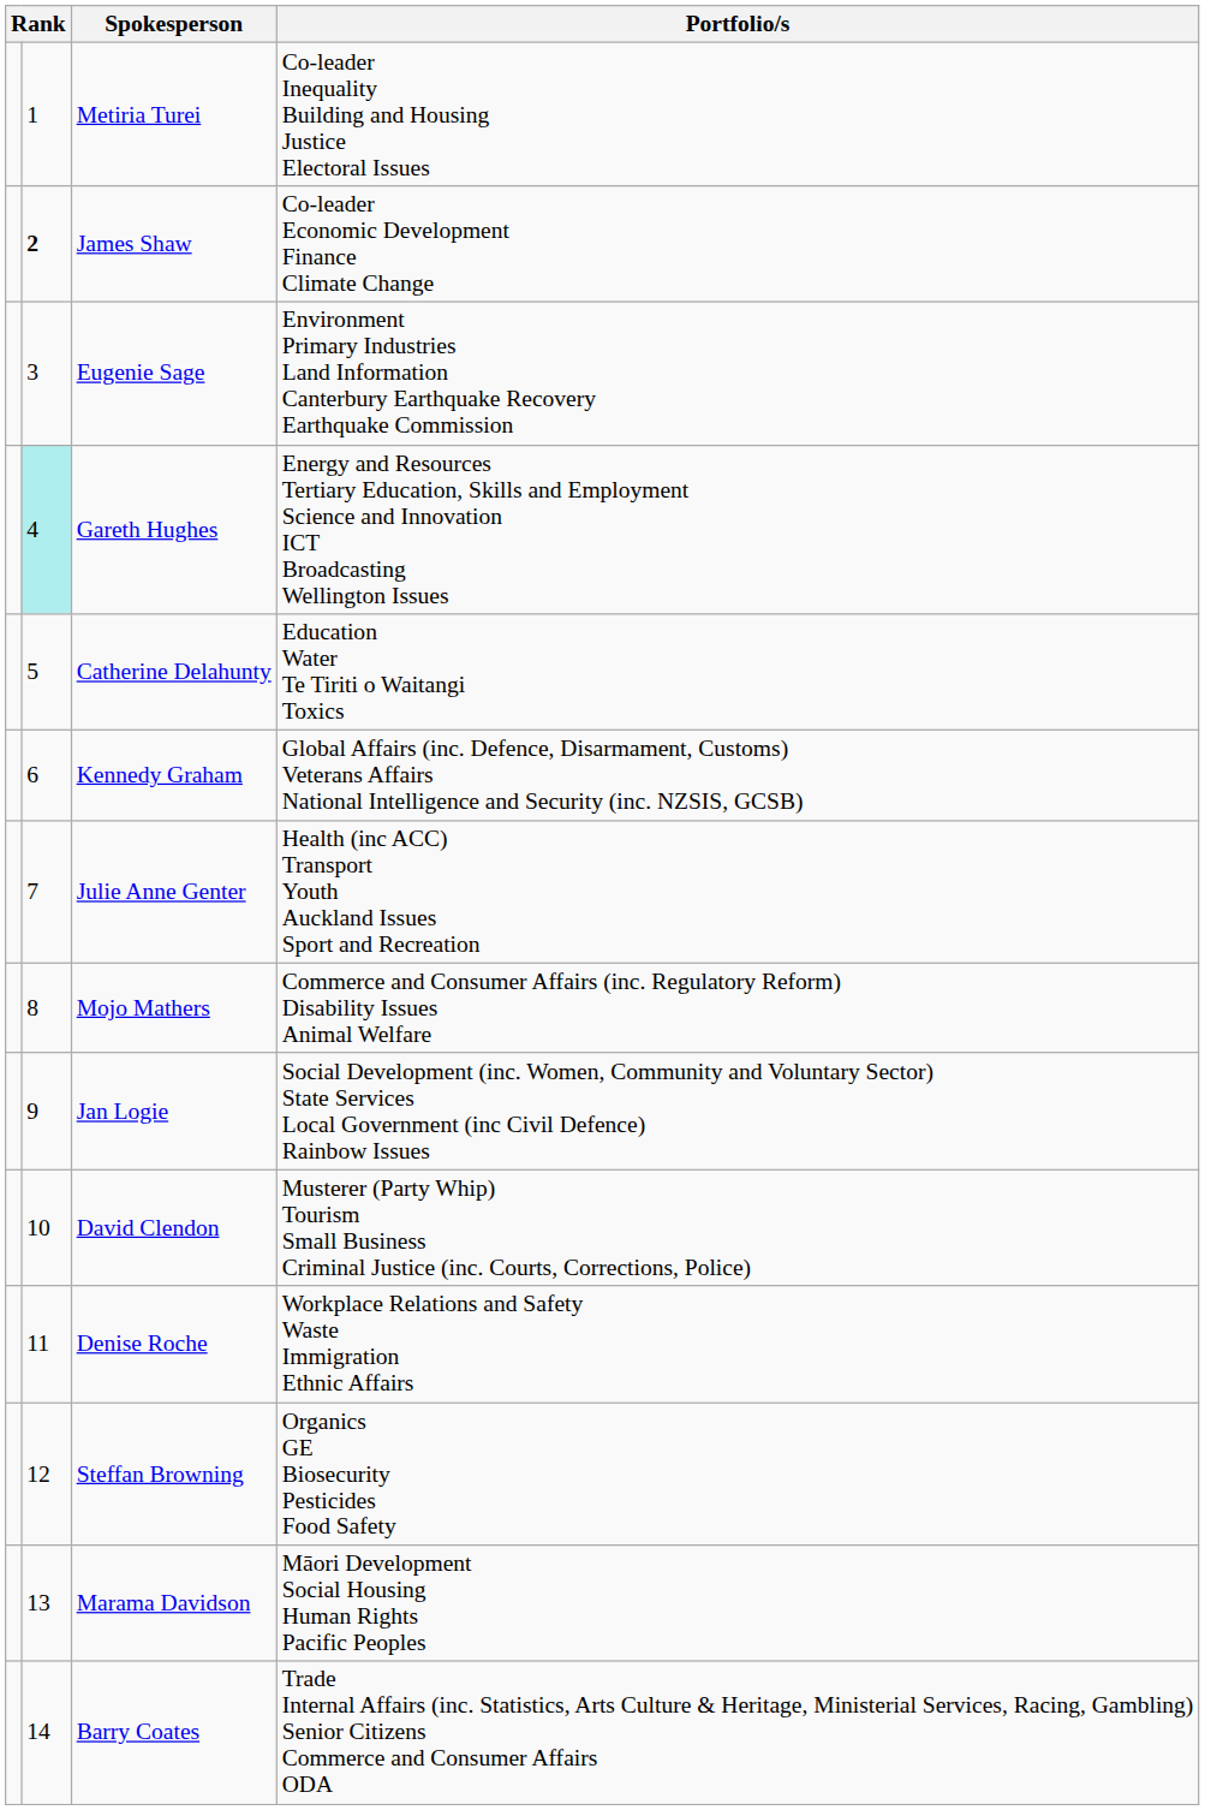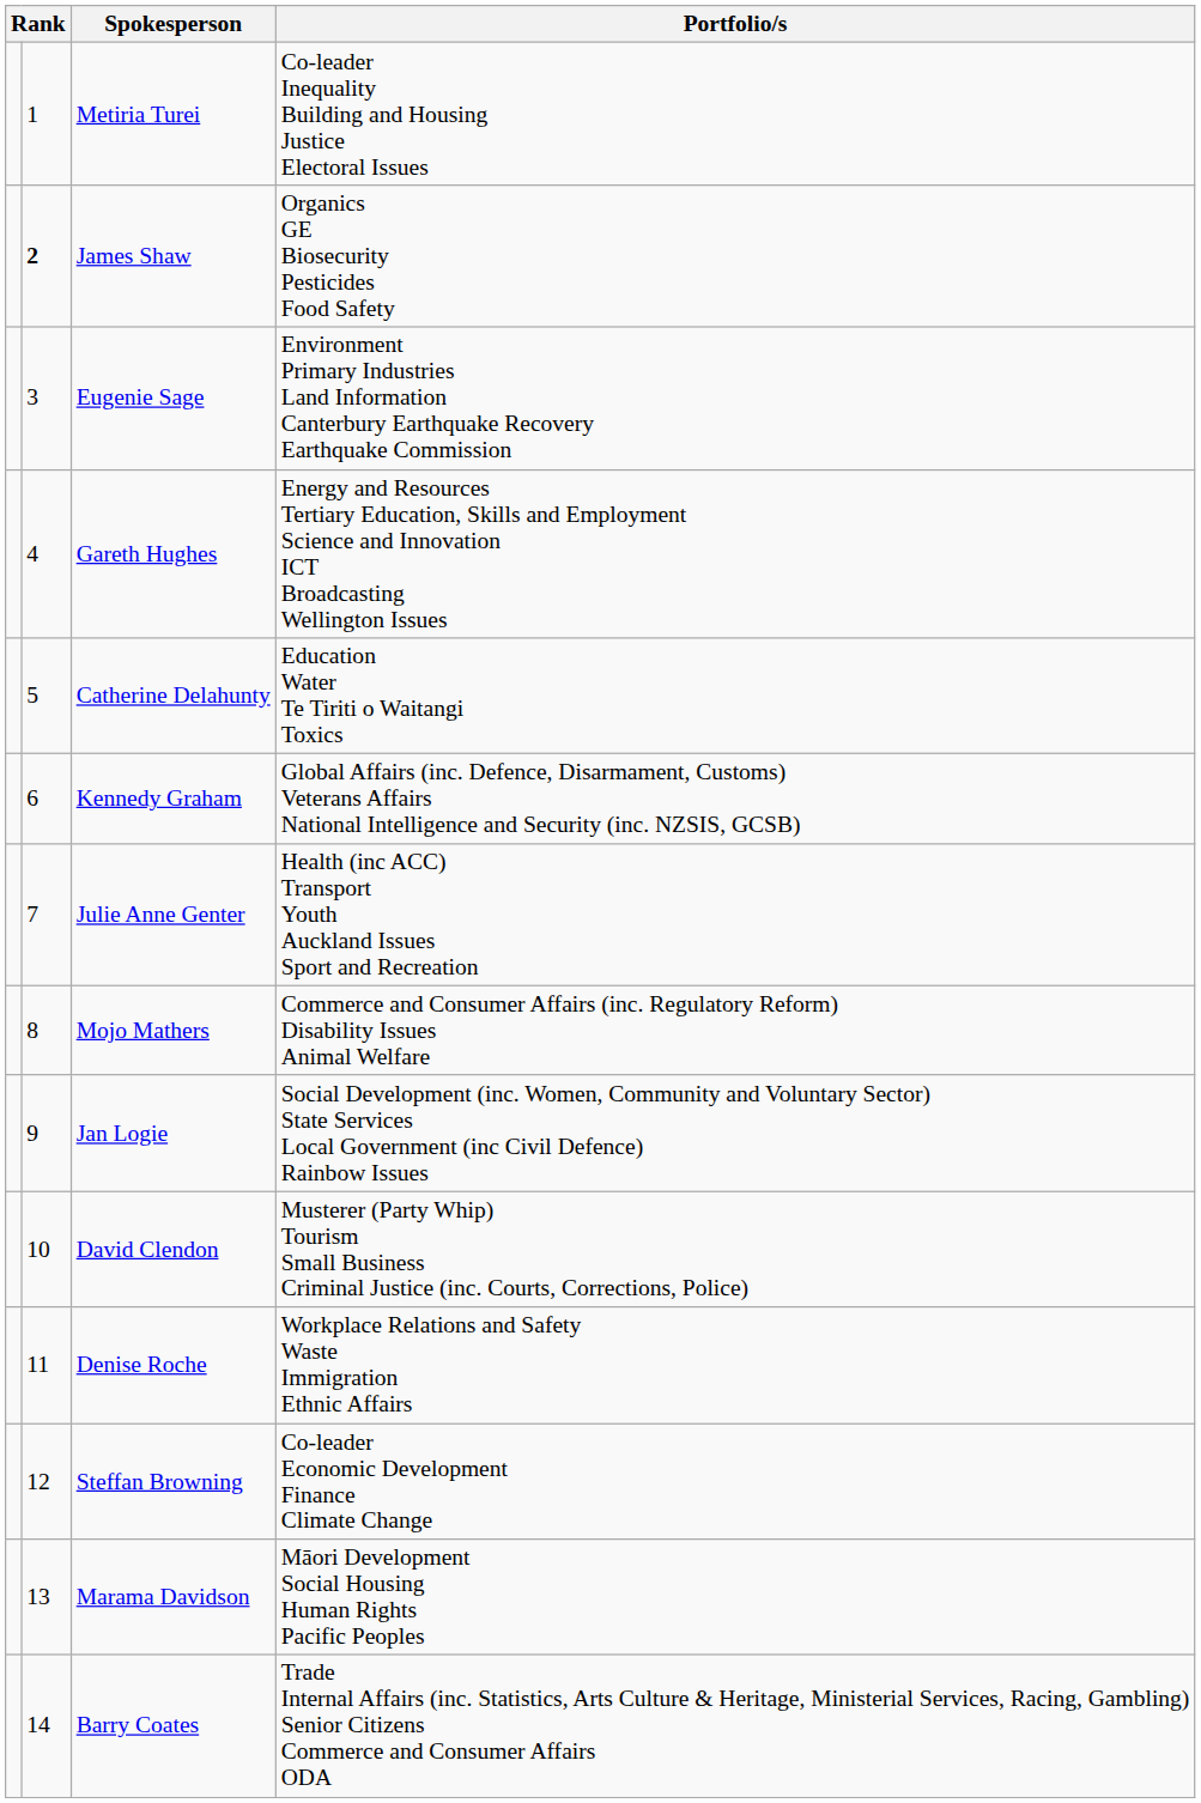 <table class="wikitable">
 <tr>
 <th colspan="2">Rank</th>
 <th>Spokesperson</th>
 <th>Portfolio/s</th>
 </tr>
 <tr>
 <td bgcolor=></td>
 <td>1</td>
 <td><a href='#'>Metiria Turei</a></td>
 <td>Co-leader<br>Inequality<br>Building and Housing<br>Justice<br>Electoral Issues</td>
 </tr>
 <tr>
 <td bgcolor=></td>
 <td><strong>2</strong></td>
 <td><a href='#'>James Shaw</a></td>
-<td>Co-leader<br>Economic Development<br>Finance<br>Climate Change</td>
+<td>Organics<br>GE<br>Biosecurity<br>Pesticides<br>Food Safety</td>
 </tr>
 <tr>
 <td bgcolor=></td>
 <td>3</td>
 <td><a href='#'>Eugenie Sage</a></td>
 <td>Environment<br>Primary Industries<br>Land Information<br>Canterbury Earthquake Recovery<br>Earthquake Commission</td>
 </tr>
 <tr>
 <td bgcolor=></td>
-<td style="background: paleturquoise;">4</td>
+<td>4</td>
 <td><a href='#'>Gareth Hughes</a></td>
 <td>Energy and Resources<br>Tertiary Education, Skills and Employment<br>Science and Innovation<br>ICT<br>Broadcasting<br>Wellington Issues</td>
 </tr>
 <tr>
 <td bgcolor=></td>
 <td>5</td>
 <td><a href='#'>Catherine Delahunty</a></td>
 <td>Education<br>Water<br>Te Tiriti o Waitangi<br>Toxics</td>
 </tr>
 <tr>
 <td bgcolor=></td>
 <td>6</td>
 <td><a href='#'>Kennedy Graham</a></td>
 <td>Global Affairs (inc. Defence, Disarmament, Customs)<br>Veterans Affairs<br>National Intelligence and Security (inc. NZSIS, GCSB)</td>
 </tr>
 <tr>
 <td bgcolor=></td>
 <td>7</td>
 <td><a href='#'>Julie Anne Genter</a></td>
 <td>Health (inc ACC)<br>Transport<br>Youth<br>Auckland Issues<br>Sport and Recreation</td>
 </tr>
 <tr>
 <td bgcolor=></td>
 <td>8</td>
 <td><a href='#'>Mojo Mathers</a></td>
 <td>Commerce and Consumer Affairs (inc. Regulatory Reform)<br>Disability Issues<br>Animal Welfare</td>
 </tr>
 <tr>
 <td bgcolor=></td>
 <td>9</td>
 <td><a href='#'>Jan Logie</a></td>
 <td>Social Development (inc. Women, Community and Voluntary Sector)<br>State Services<br>Local Government (inc Civil Defence)<br>Rainbow Issues</td>
 </tr>
 <tr>
 <td bgcolor=></td>
 <td>10</td>
 <td><a href='#'>David Clendon</a></td>
 <td>Musterer (Party Whip)<br>Tourism<br>Small Business<br>Criminal Justice (inc. Courts, Corrections, Police)</td>
 </tr>
 <tr>
 <td bgcolor=></td>
 <td>11</td>
 <td><a href='#'>Denise Roche</a></td>
 <td>Workplace Relations and Safety<br>Waste<br>Immigration<br>Ethnic Affairs</td>
 </tr>
 <tr>
 <td bgcolor=></td>
 <td>12</td>
 <td><a href='#'>Steffan Browning</a></td>
-<td>Organics<br>GE<br>Biosecurity<br>Pesticides<br>Food Safety</td>
+<td>Co-leader<br>Economic Development<br>Finance<br>Climate Change</td>
 </tr>
 <tr>
 <td bgcolor=></td>
 <td>13</td>
 <td><a href='#'>Marama Davidson</a></td>
 <td>Māori Development<br>Social Housing<br>Human Rights<br>Pacific Peoples</td>
 </tr>
 <tr>
 <td bgcolor=></td>
 <td>14</td>
 <td><a href='#'>Barry Coates</a></td>
 <td>Trade<br>Internal Affairs (inc. Statistics, Arts Culture & Heritage, Ministerial Services, Racing, Gambling)<br>Senior Citizens<br>Commerce and Consumer Affairs<br>ODA</td>
 </tr>
 </table>
